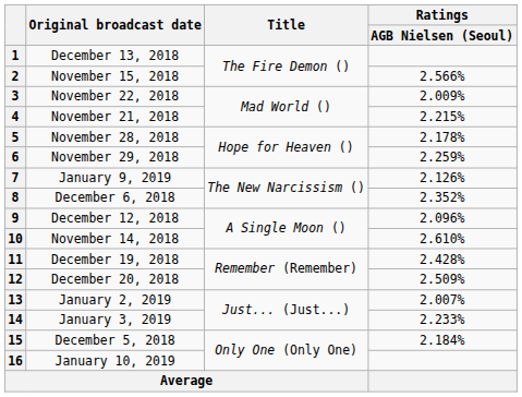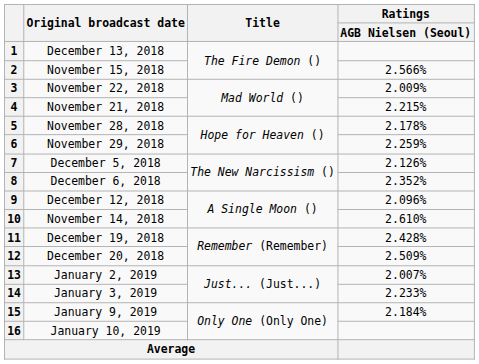 <table class="wikitable" style="text-align:center">
 <tr>
 <th rowspan=2></th>
 <th rowspan=2>Original broadcast date</th>
 <th rowspan=2>Title</th>
 <th>Ratings</th>
 </tr>
 <tr>
 <th>AGB Nielsen (Seoul)</th>
 </tr>
 <tr>
 <th>1</th>
 <td>December 13, 2018</td>
 <td rowspan=2><em>The Fire Demon</em> ()</td>
 <td></td>
 </tr>
 <tr>
 <th>2</th>
 <td>November 15, 2018</td>
 <td>2.566%</td>
 </tr>
 <tr>
 <th>3</th>
 <td>November 22, 2018</td>
 <td rowspan=2><em>Mad World</em> ()</td>
 <td>2.009%</td>
 </tr>
 <tr>
 <th>4</th>
 <td>November 21, 2018</td>
 <td>2.215%</td>
 </tr>
 <tr>
 <th>5</th>
 <td>November 28, 2018</td>
 <td rowspan=2><em>Hope for Heaven</em> ()</td>
 <td>2.178%</td>
 </tr>
 <tr>
 <th>6</th>
 <td>November 29, 2018</td>
 <td>2.259%</td>
 </tr>
 <tr>
 <th>7</th>
-<td>January 9, 2019</td>
+<td>December 5, 2018</td>
 <td rowspan=2><em>The New Narcissism</em> ()</td>
 <td>2.126%</td>
 </tr>
 <tr>
 <th>8</th>
 <td>December 6, 2018</td>
 <td>2.352%</td>
 </tr>
 <tr>
 <th>9</th>
 <td>December 12, 2018</td>
 <td rowspan=2><em>A Single Moon</em> ()</td>
 <td>2.096%</td>
 </tr>
 <tr>
 <th>10</th>
 <td>November 14, 2018</td>
 <td>2.610%</td>
 </tr>
 <tr>
 <th>11</th>
 <td>December 19, 2018</td>
 <td rowspan=2><em>Remember</em> (Remember)</td>
 <td>2.428%</td>
 </tr>
 <tr>
 <th>12</th>
 <td>December 20, 2018</td>
 <td>2.509%</td>
 </tr>
 <tr>
 <th>13</th>
 <td>January 2, 2019</td>
 <td rowspan=2><em>Just...</em> (Just...)</td>
 <td>2.007%</td>
 </tr>
 <tr>
 <th>14</th>
 <td>January 3, 2019</td>
 <td>2.233%</td>
 </tr>
 <tr>
 <th>15</th>
-<td>December 5, 2018</td>
+<td>January 9, 2019</td>
 <td rowspan=2><em>Only One</em> (Only One)</td>
 <td>2.184%</td>
 </tr>
 <tr>
 <th>16</th>
 <td>January 10, 2019</td>
 <td></td>
 </tr>
 <tr>
 <th colspan="3">Average</th>
 <th></th>
 </tr>
 </table>
